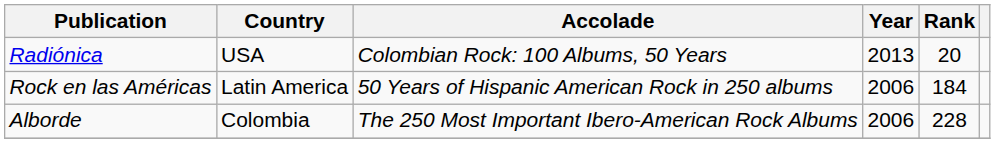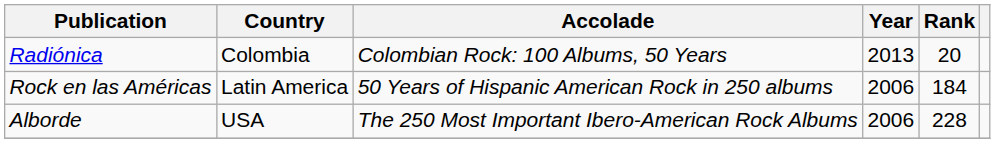 <table class="sortable wikitable">
 <tr>
 <th>Publication</th>
 <th>Country</th>
 <th>Accolade</th>
 <th>Year</th>
 <th>Rank</th>
 <th class="unsortable"></th>
 </tr>
 <tr>
 <td><em><a href='#'>Radiónica</a></em></td>
-<td>USA</td>
+<td>Colombia</td>
 <td><em>Colombian Rock: 100 Albums, 50 Years</em></td>
 <td>2013</td>
 <td align="center">20</td>
 <td></td>
 </tr>
 <tr>
 <td><em>Rock en las Américas</em></td>
 <td>Latin America</td>
 <td><em>50 Years of Hispanic American Rock in 250 albums</em></td>
 <td>2006</td>
 <td align="center">184</td>
 <td></td>
 </tr>
 <tr>
 <td><em>Alborde</em></td>
-<td>Colombia</td>
+<td>USA</td>
 <td><em>The 250 Most Important Ibero-American Rock Albums</em></td>
 <td>2006</td>
 <td align="center">228</td>
 <td></td>
 </tr>
 <tr>
 </tr>
 </table>
